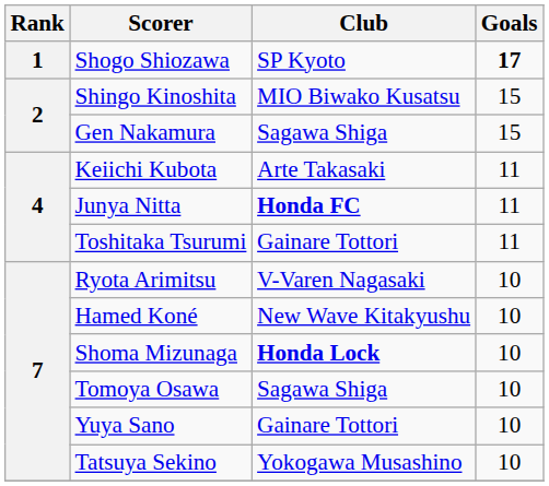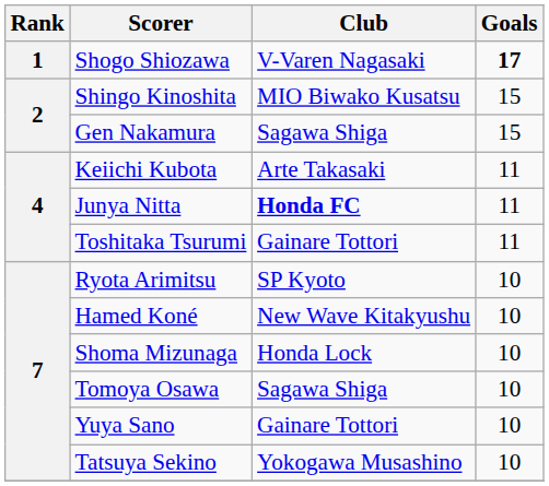 <table class="wikitable">
 <tr>
 <th>Rank</th>
 <th>Scorer</th>
 <th>Club</th>
 <th>Goals</th>
 </tr>
 <tr>
 <th>1</th>
 <td> <a href='#'>Shogo Shiozawa</a></td>
-<td><a href='#'>SP Kyoto</a></td>
+<td><a href='#'>V-Varen Nagasaki</a></td>
 <td align=center><strong>17</strong></td>
 </tr>
 <tr>
 <th rowspan=2>2</th>
 <td> <a href='#'>Shingo Kinoshita</a></td>
 <td><a href='#'>MIO Biwako Kusatsu</a></td>
 <td align=center>15</td>
 </tr>
 <tr>
 <td> <a href='#'>Gen Nakamura</a></td>
 <td><a href='#'>Sagawa Shiga</a></td>
 <td align=center>15</td>
 </tr>
 <tr>
 <th rowspan=3>4</th>
 <td> <a href='#'>Keiichi Kubota</a></td>
 <td><a href='#'>Arte Takasaki</a></td>
 <td align=center>11</td>
 </tr>
 <tr>
 <td> <a href='#'>Junya Nitta</a></td>
 <td><strong><a href='#'>Honda FC</a></strong></td>
 <td align=center>11</td>
 </tr>
 <tr>
 <td> <a href='#'>Toshitaka Tsurumi</a></td>
 <td><a href='#'>Gainare Tottori</a></td>
 <td align=center>11</td>
 </tr>
 <tr>
 <th rowspan=6>7</th>
 <td> <a href='#'>Ryota Arimitsu</a></td>
-<td><a href='#'>V-Varen Nagasaki</a></td>
+<td><a href='#'>SP Kyoto</a></td>
 <td align=center>10</td>
 </tr>
 <tr>
 <td> <a href='#'>Hamed Koné</a></td>
 <td><a href='#'>New Wave Kitakyushu</a></td>
 <td align=center>10</td>
 </tr>
 <tr>
 <td> <a href='#'>Shoma Mizunaga</a></td>
-<td><strong><a href='#'>Honda Lock</a></strong></td>
+<td><a href='#'>Honda Lock</a></td>
 <td align=center>10</td>
 </tr>
 <tr>
 <td> <a href='#'>Tomoya Osawa</a></td>
 <td><a href='#'>Sagawa Shiga</a></td>
 <td align=center>10</td>
 </tr>
 <tr>
 <td> <a href='#'>Yuya Sano</a></td>
 <td><a href='#'>Gainare Tottori</a></td>
 <td align=center>10</td>
 </tr>
 <tr>
 <td> <a href='#'>Tatsuya Sekino</a></td>
 <td><a href='#'>Yokogawa Musashino</a></td>
 <td align=center>10</td>
 </tr>
 <tr>
 </tr>
 </table>
